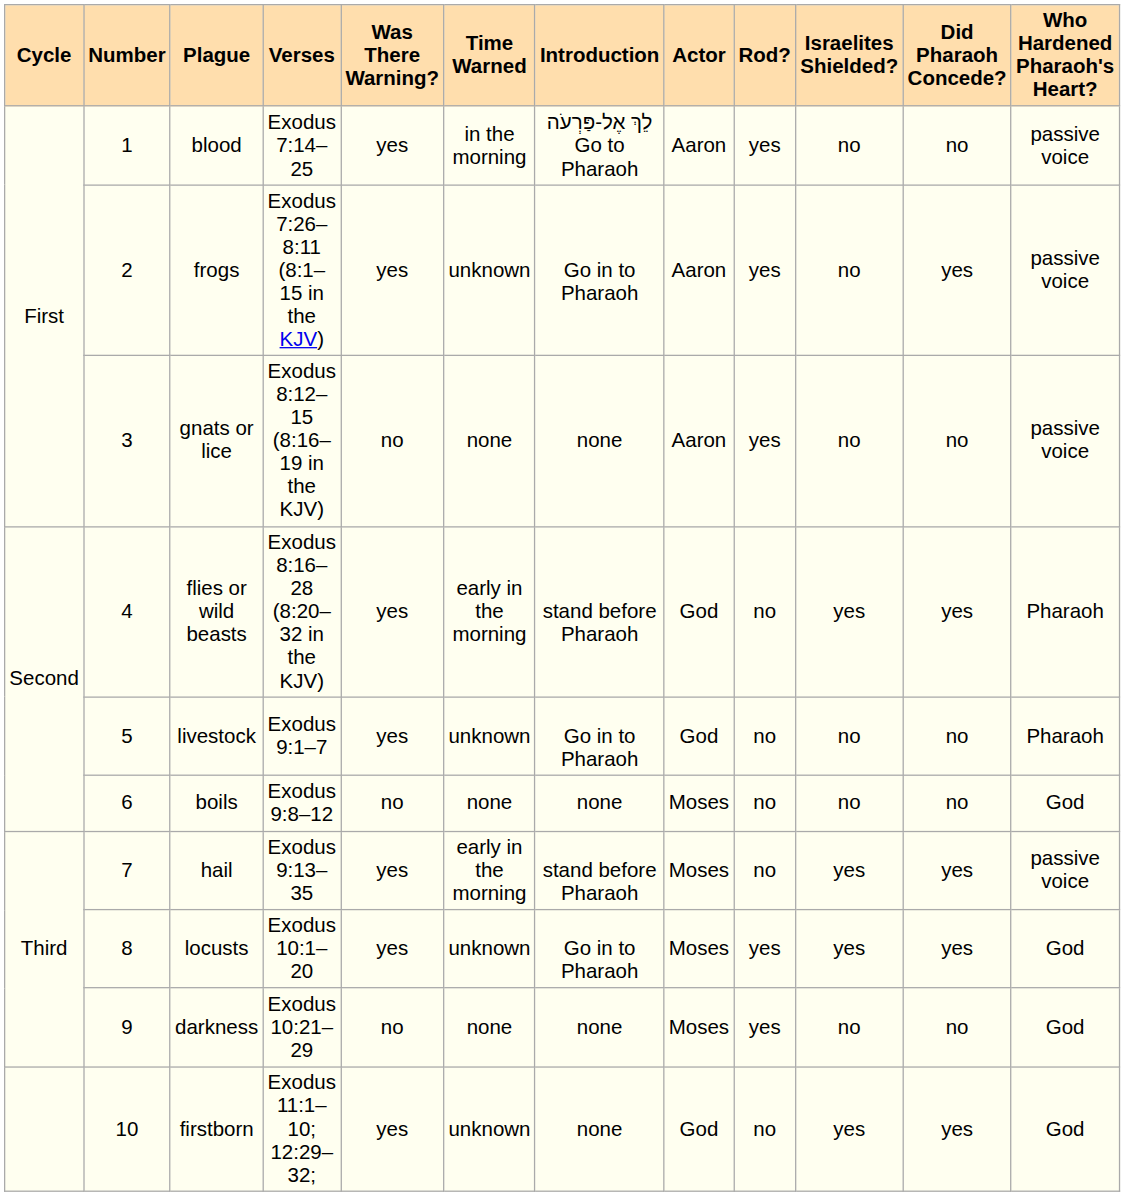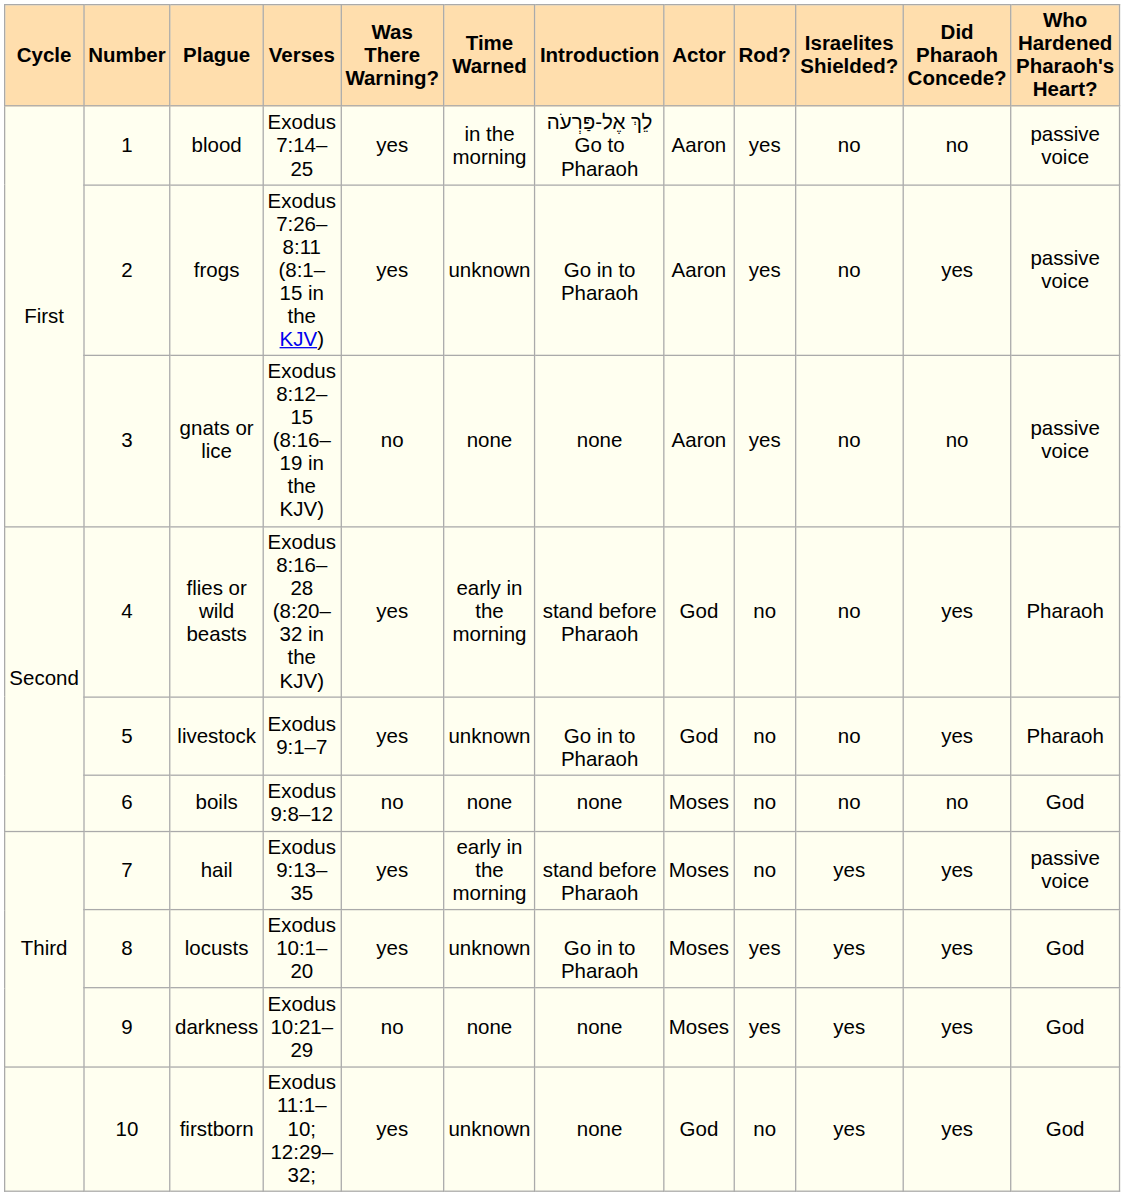 <table class="wikitable" style="background:Ivory; text-align:center">
 <tr>
 <th style="background:Navajowhite;">Cycle</th>
 <th style="background:Navajowhite;">Number</th>
 <th style="background:Navajowhite;">Plague</th>
 <th style="background:Navajowhite;">Verses</th>
 <th style="background:Navajowhite;">Was There<br>Warning?</th>
 <th style="background:Navajowhite;">Time Warned</th>
 <th style="background:Navajowhite;">Introduction</th>
 <th style="background:Navajowhite;">Actor</th>
 <th style="background:Navajowhite;">Rod?</th>
 <th style="background:Navajowhite;">Israelites<br>Shielded?</th>
 <th style="background:Navajowhite;">Did Pharaoh<br>Concede?</th>
 <th style="background:Navajowhite;">Who Hardened<br>Pharaoh's Heart?</th>
 </tr>
 <tr>
 <td rowspan=3>First</td>
 <td>1</td>
 <td>blood</td>
 <td>Exodus 7:14–25</td>
 <td>yes</td>
 <td>in the morning</td>
 <td>לֵךְ אֶל-פַּרְעֹה<br>Go to Pharaoh</td>
 <td>Aaron</td>
 <td>yes</td>
 <td>no</td>
 <td>no</td>
 <td>passive voice</td>
 </tr>
 <tr>
 <td>2</td>
 <td>frogs</td>
 <td>Exodus 7:26–8:11<br>(8:1–15 in the <a href='#'>KJV</a>)</td>
 <td>yes</td>
 <td>unknown</td>
 <td><br>Go in to Pharaoh</td>
 <td>Aaron</td>
 <td>yes</td>
 <td>no</td>
 <td>yes</td>
 <td>passive voice</td>
 </tr>
 <tr>
 <td>3</td>
 <td>gnats or lice</td>
 <td>Exodus 8:12–15<br>(8:16–19 in the KJV)</td>
 <td>no</td>
 <td>none</td>
 <td>none</td>
 <td>Aaron</td>
 <td>yes</td>
 <td>no</td>
 <td>no</td>
 <td>passive voice</td>
 </tr>
 <tr>
 <td rowspan=3>Second</td>
 <td>4</td>
 <td>flies or<br>wild beasts</td>
 <td>Exodus 8:16–28<br>(8:20–32 in the KJV)</td>
 <td>yes</td>
 <td>early in the morning</td>
 <td><br>stand before Pharaoh</td>
 <td>God</td>
 <td>no</td>
-<td>yes</td>
+<td>no</td>
 <td>yes</td>
 <td>Pharaoh</td>
 </tr>
 <tr>
 <td>5</td>
 <td>livestock</td>
 <td>Exodus 9:1–7</td>
 <td>yes</td>
 <td>unknown</td>
 <td><br>Go in to Pharaoh</td>
 <td>God</td>
 <td>no</td>
 <td>no</td>
-<td>no</td>
+<td>yes</td>
 <td>Pharaoh</td>
 </tr>
 <tr>
 <td>6</td>
 <td>boils</td>
 <td>Exodus 9:8–12</td>
 <td>no</td>
 <td>none</td>
 <td>none</td>
 <td>Moses</td>
 <td>no</td>
 <td>no</td>
 <td>no</td>
 <td>God</td>
 </tr>
 <tr>
 <td rowspan=3>Third</td>
 <td>7</td>
 <td>hail</td>
 <td>Exodus 9:13–35</td>
 <td>yes</td>
 <td>early in the morning</td>
 <td><br>stand before Pharaoh</td>
 <td>Moses</td>
 <td>no</td>
 <td>yes</td>
 <td>yes</td>
 <td>passive voice</td>
 </tr>
 <tr>
 <td>8</td>
 <td>locusts</td>
 <td>Exodus 10:1–20</td>
 <td>yes</td>
 <td>unknown</td>
 <td><br>Go in to Pharaoh</td>
 <td>Moses</td>
 <td>yes</td>
 <td>yes</td>
 <td>yes</td>
 <td>God</td>
 </tr>
 <tr>
 <td>9</td>
 <td>darkness</td>
 <td>Exodus 10:21–29</td>
 <td>no</td>
 <td>none</td>
 <td>none</td>
 <td>Moses</td>
 <td>yes</td>
-<td>no</td>
-<td>no</td>
+<td>yes</td>
+<td>yes</td>
 <td>God</td>
 </tr>
 <tr>
 <td></td>
 <td>10</td>
 <td>firstborn</td>
 <td>Exodus 11:1–10;<br>12:29–32;</td>
 <td>yes</td>
 <td>unknown</td>
 <td>none</td>
 <td>God</td>
 <td>no</td>
 <td>yes</td>
 <td>yes</td>
 <td>God</td>
 </tr>
 </table>
